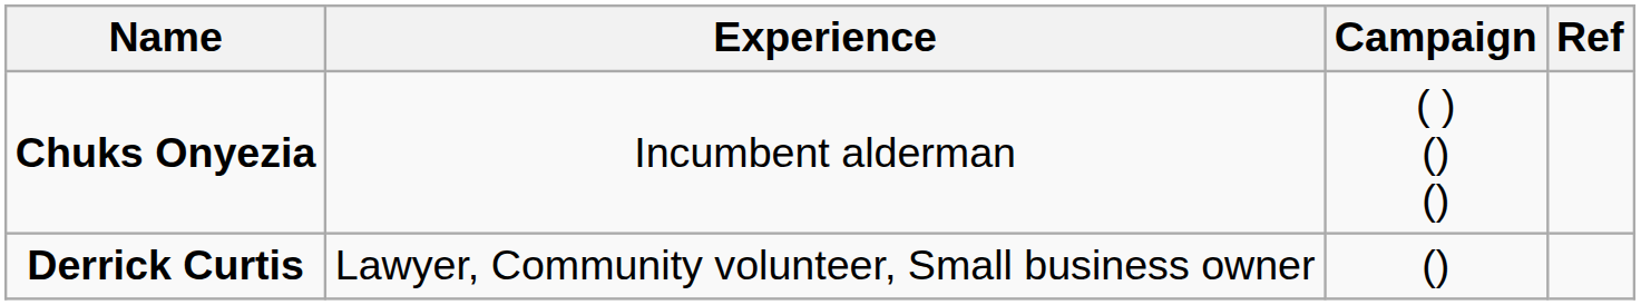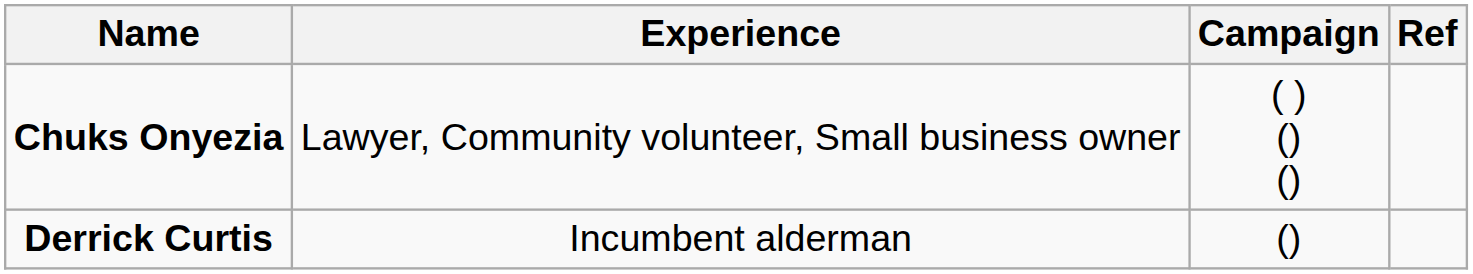 <table class="wikitable" style="text-align:center">
 <tr>
 <th>Name</th>
 <th>Experience</th>
 <th>Campaign</th>
 <th>Ref</th>
 </tr>
 <tr>
 <td><strong>Chuks Onyezia</strong></td>
-<td>Incumbent alderman</td>
+<td>Lawyer, Community volunteer, Small business owner</td>
 <td>( )<br>()<br>()</td>
 <td></td>
 </tr>
 <tr>
 <td><strong>Derrick Curtis</strong></td>
-<td>Lawyer, Community volunteer, Small business owner</td>
+<td>Incumbent alderman</td>
 <td>()</td>
 <td></td>
 </tr>
 </table>
